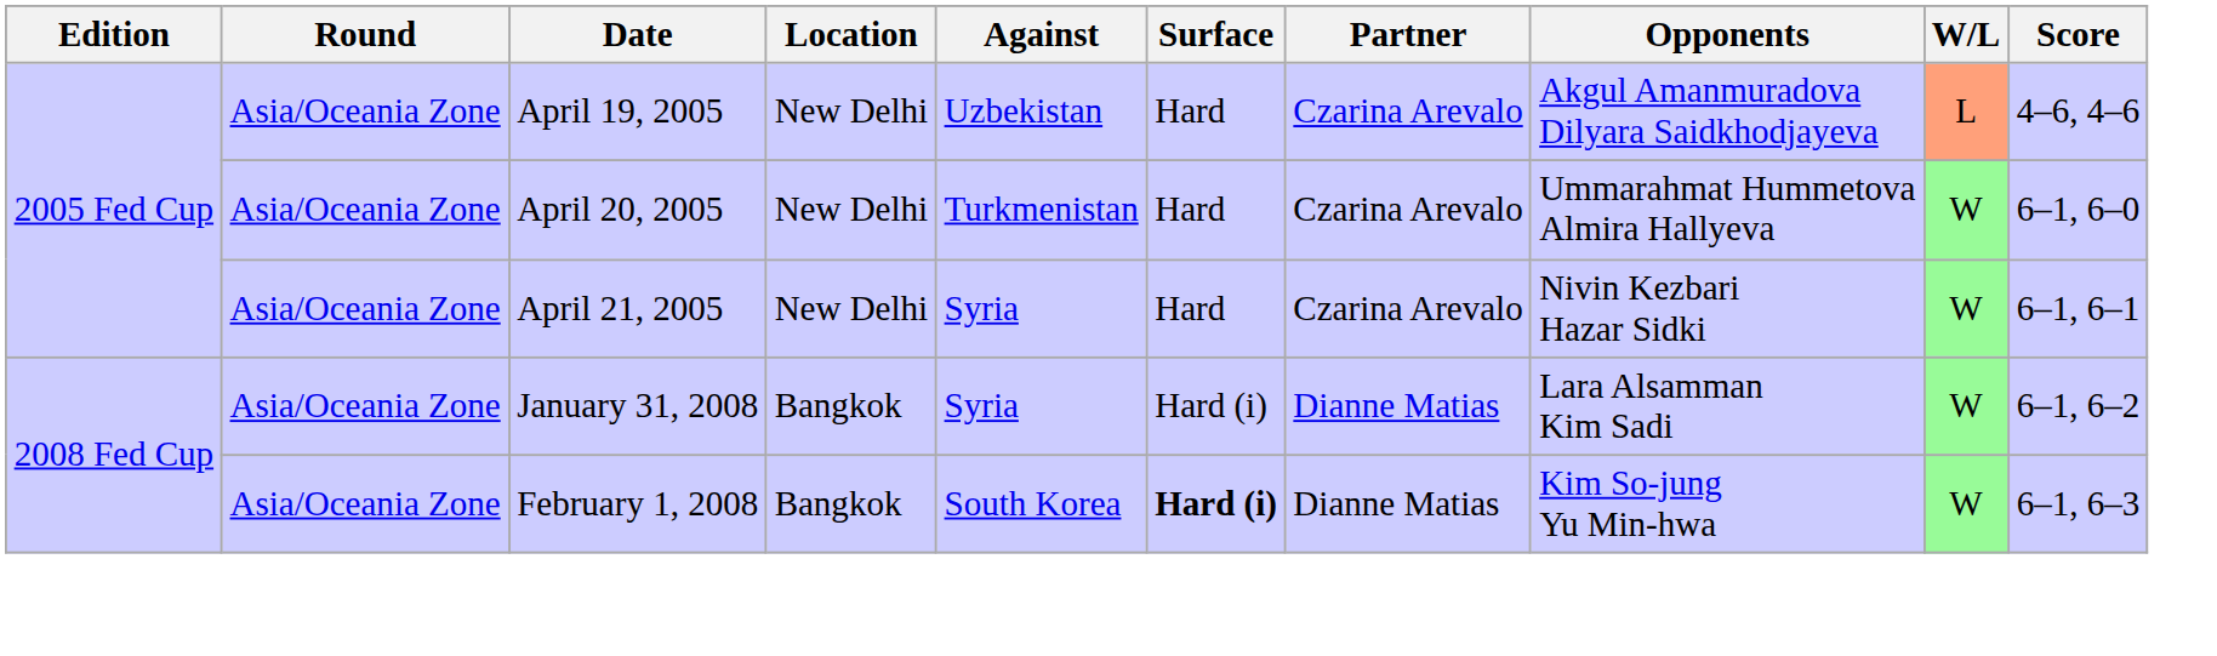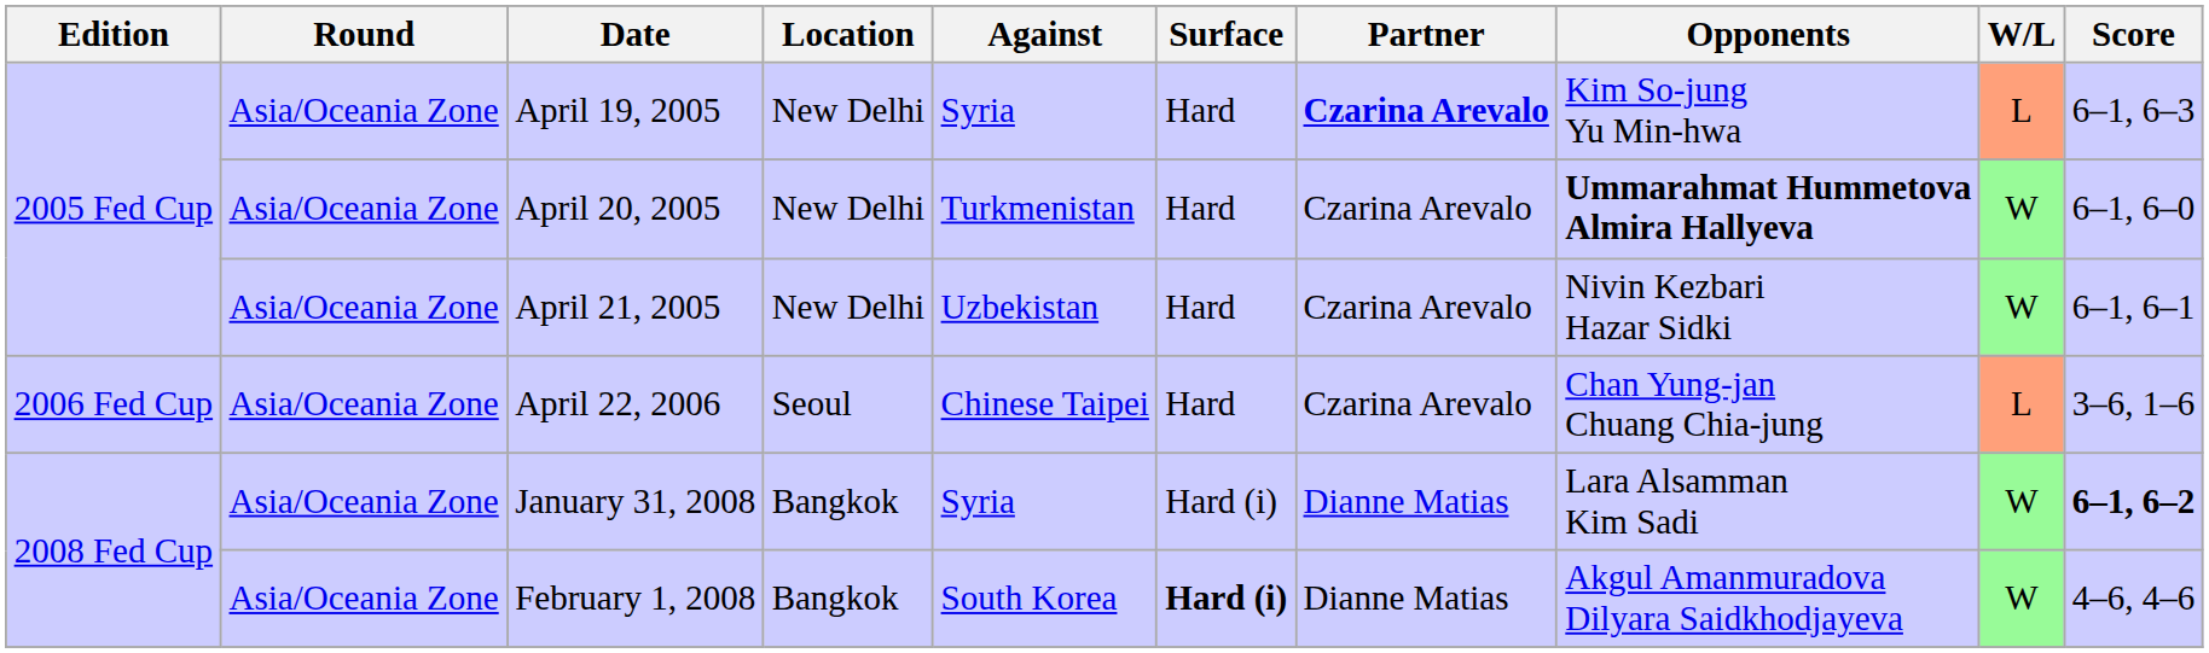 <table class=wikitable style=font-size:97%>
 <tr>
 <th>Edition</th>
 <th>Round</th>
 <th>Date</th>
 <th>Location</th>
 <th>Against</th>
 <th>Surface</th>
 <th>Partner</th>
 <th>Opponents</th>
 <th>W/L</th>
 <th>Score</th>
 </tr>
 <tr style="background:#ccccff;">
 <td rowspan="3"><a href='#'>2005 Fed Cup</a></td>
 <td><a href='#'>Asia/Oceania Zone</a></td>
 <td>April 19, 2005</td>
 <td>New Delhi</td>
-<td> <a href='#'>Uzbekistan</a></td>
+<td> <a href='#'>Syria</a></td>
 <td>Hard</td>
-<td><a href='#'>Czarina Arevalo</a></td>
-<td> <a href='#'>Akgul Amanmuradova</a> <br>  <a href='#'>Dilyara Saidkhodjayeva</a></td>
+<td><strong><a href='#'>Czarina Arevalo</a></strong></td>
+<td> <a href='#'>Kim So-jung</a> <br>  Yu Min-hwa</td>
 <td style="text-align:center; background:#ffa07a;">L</td>
-<td>4–6, 4–6</td>
+<td>6–1, 6–3</td>
 </tr>
 <tr style="background:#ccccff;">
 <td><a href='#'>Asia/Oceania Zone</a></td>
 <td>April 20, 2005</td>
 <td>New Delhi</td>
 <td> <a href='#'>Turkmenistan</a></td>
 <td>Hard</td>
 <td>Czarina Arevalo</td>
-<td> Ummarahmat Hummetova<br> Almira Hallyeva</td>
+<td><strong> Ummarahmat Hummetova<br> Almira Hallyeva</strong></td>
 <td style="text-align:center; background:#98fb98;">W</td>
 <td>6–1, 6–0</td>
 </tr>
 <tr style="background:#ccccff;">
 <td><a href='#'>Asia/Oceania Zone</a></td>
 <td>April 21, 2005</td>
 <td>New Delhi</td>
-<td> <a href='#'>Syria</a></td>
+<td> <a href='#'>Uzbekistan</a></td>
 <td>Hard</td>
 <td>Czarina Arevalo</td>
 <td> Nivin Kezbari<br> Hazar Sidki</td>
 <td style="text-align:center; background:#98fb98;">W</td>
 <td>6–1, 6–1</td>
+</tr>
+<tr style="background:#ccccff;">
+<td rowspan="1"><a href='#'>2006 Fed Cup</a></td>
+<td><a href='#'>Asia/Oceania Zone</a></td>
+<td>April 22, 2006</td>
+<td>Seoul</td>
+<td> <a href='#'>Chinese Taipei</a></td>
+<td>Hard</td>
+<td>Czarina Arevalo</td>
+<td> <a href='#'>Chan Yung-jan</a> <br>  Chuang Chia-jung</td>
+<td style="text-align:center; background:#ffa07a;">L</td>
+<td>3–6, 1–6</td>
 </tr>
 <tr style="background:#ccccff;">
 <td rowspan="2"><a href='#'>2008 Fed Cup</a></td>
 <td><a href='#'>Asia/Oceania Zone</a></td>
 <td>January 31, 2008</td>
 <td>Bangkok</td>
 <td> <a href='#'>Syria</a></td>
 <td>Hard (i)</td>
 <td><a href='#'>Dianne Matias</a></td>
 <td> Lara Alsamman<br> Kim Sadi</td>
 <td style="text-align:center; background:#98fb98;">W</td>
-<td>6–1, 6–2</td>
+<td><strong>6–1, 6–2</strong></td>
 </tr>
 <tr style="background:#ccccff;">
 <td><a href='#'>Asia/Oceania Zone</a></td>
 <td>February 1, 2008</td>
 <td>Bangkok</td>
 <td> <a href='#'>South Korea</a></td>
 <td><strong>Hard (i)</strong></td>
 <td>Dianne Matias</td>
-<td> <a href='#'>Kim So-jung</a> <br>  Yu Min-hwa</td>
+<td> <a href='#'>Akgul Amanmuradova</a> <br>  <a href='#'>Dilyara Saidkhodjayeva</a></td>
 <td style="text-align:center; background:#98fb98;">W</td>
-<td>6–1, 6–3</td>
+<td>4–6, 4–6</td>
 </tr>
 </table>
